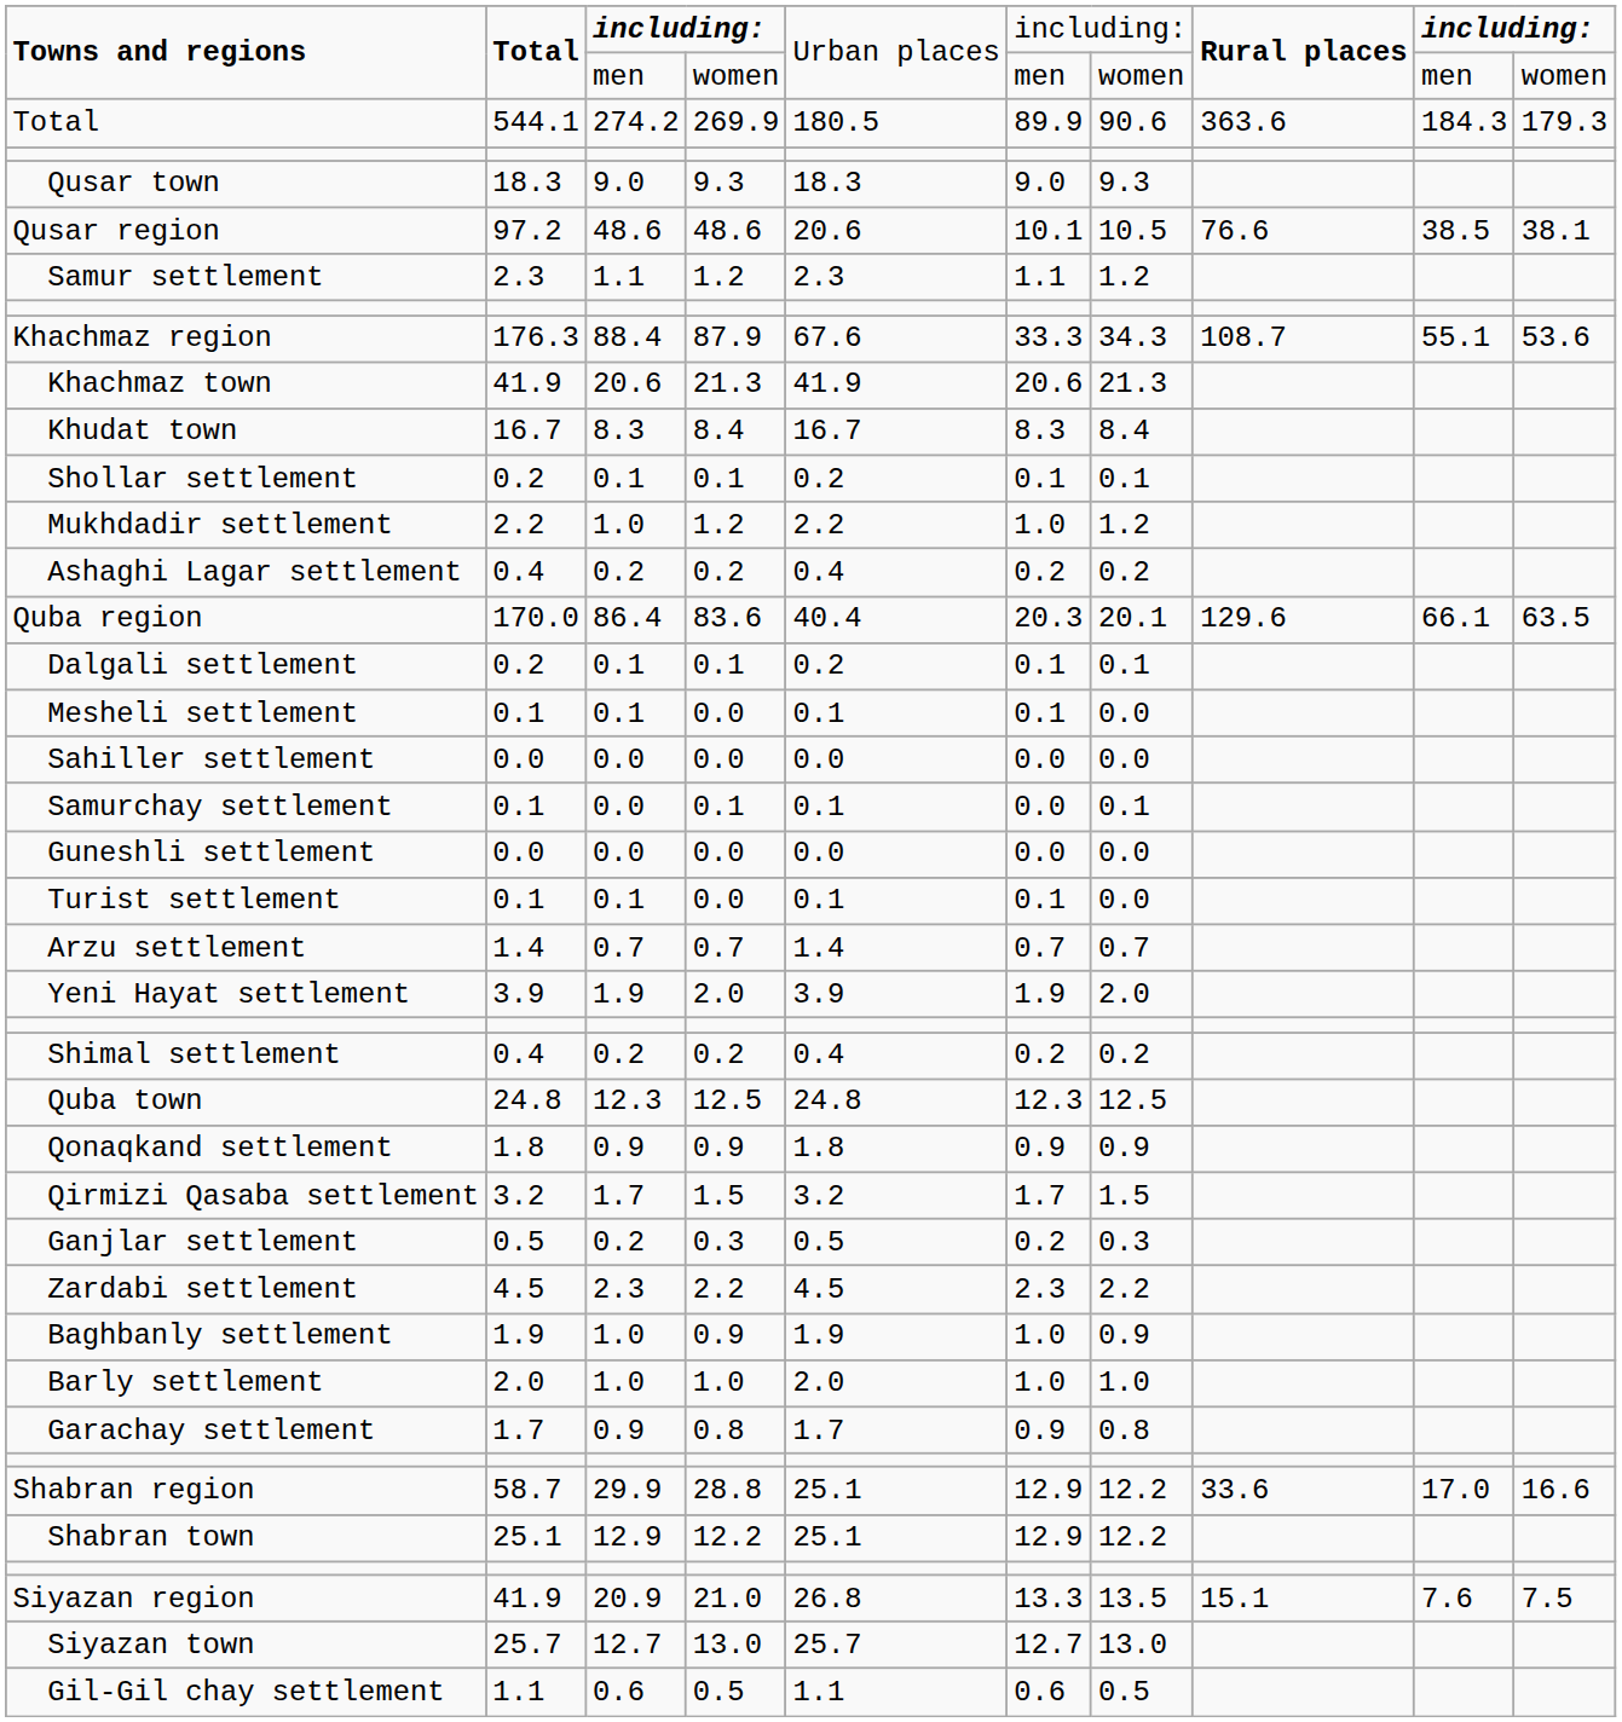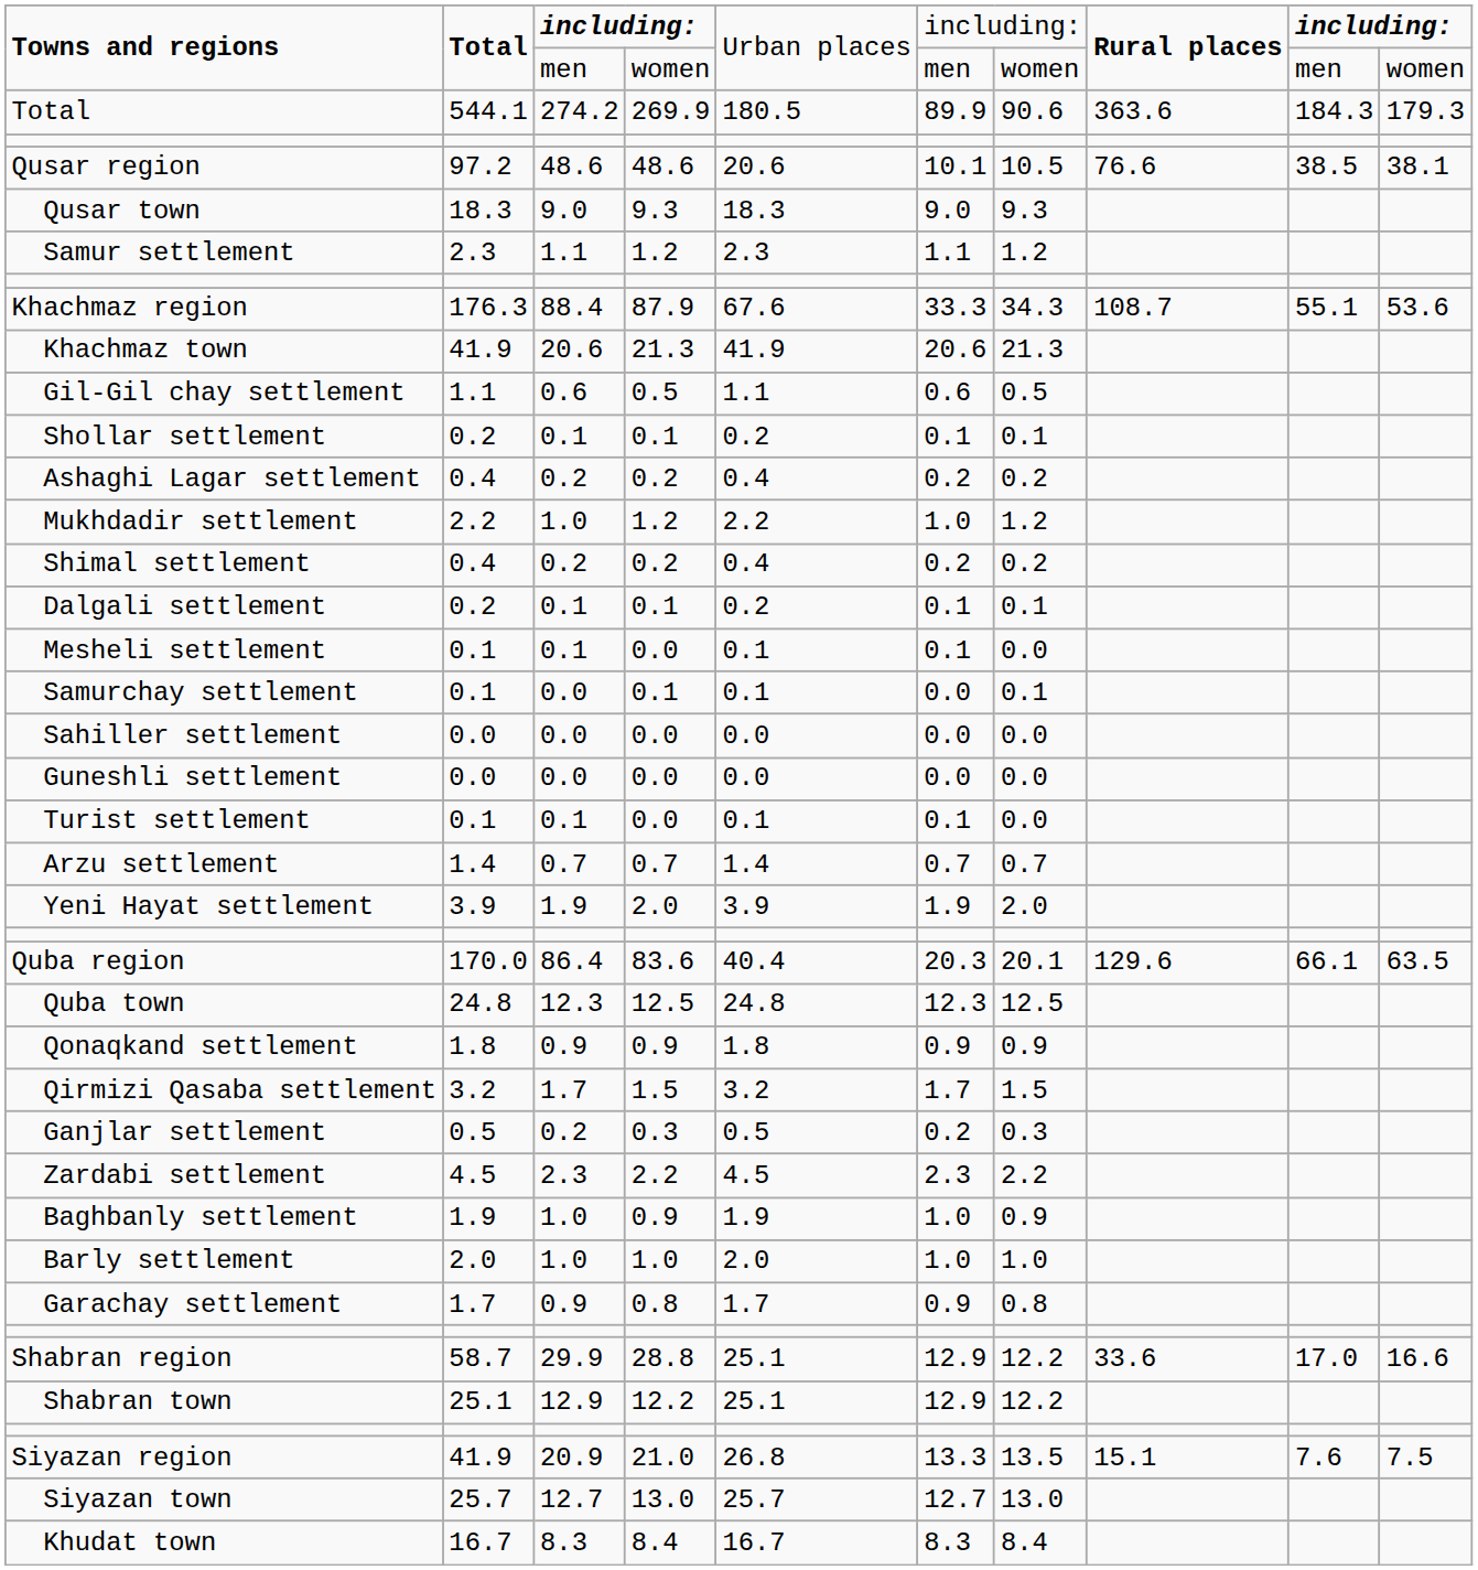 <table class="wikitable">
 <tr>
 <td rowspan="2"><strong>Towns  and regions</strong></td>
 <td rowspan="2"><strong>Total</strong></td>
 <td colspan="2"><strong><em>including<em>:<strong></td>
 <td rowspan="2"></strong>Urban  places<strong></td>
 <td colspan="2"></em></strong>including</em>:</strong></td>
 <td rowspan="2"><strong>Rural  places</strong></td>
 <td colspan="2"><strong><em>including<em>:<strong></td>
 </tr>
 <tr>
 <td></strong>men<strong></td>
 <td></strong>women<strong></td>
 <td></strong>men<strong></td>
 <td></strong>women<strong></td>
 <td></strong>men<strong></td>
 <td></strong>women<strong></td>
 </tr>
 <tr>
 <td></strong>Total<strong></td>
 <td></strong>544.1<strong></td>
 <td></strong>274.2<strong></td>
 <td></strong>269.9<strong></td>
 <td></strong>180.5<strong></td>
 <td></strong>89.9<strong></td>
 <td></strong>90.6<strong></td>
 <td></strong>363.6<strong></td>
 <td></strong>184.3<strong></td>
 <td></strong>179.3<strong></td>
 </tr>
 <tr>
 <td></td>
 <td></td>
 <td></td>
 <td></td>
 <td></td>
 <td></td>
 <td></td>
 <td></td>
 <td></td>
 <td></td>
 </tr>
 <tr>
+<td></strong>Qusar region<strong></td>
+<td></strong>97.2<strong></td>
+<td></strong>48.6<strong></td>
+<td></strong>48.6<strong></td>
+<td></strong>20.6<strong></td>
+<td></strong>10.1<strong></td>
+<td></strong>10.5<strong></td>
+<td></strong>76.6<strong></td>
+<td></strong>38.5<strong></td>
+<td></strong>38.1<strong></td>
+</tr>
+<tr>
 <td>  Qusar town</td>
 <td>18.3</td>
 <td>9.0</td>
 <td>9.3</td>
 <td>18.3</td>
 <td>9.0</td>
 <td>9.3</td>
 <td></td>
 <td></td>
 <td></td>
-</tr>
-<tr>
-<td></strong>Qusar region<strong></td>
-<td></strong>97.2<strong></td>
-<td></strong>48.6<strong></td>
-<td></strong>48.6<strong></td>
-<td></strong>20.6<strong></td>
-<td></strong>10.1<strong></td>
-<td></strong>10.5<strong></td>
-<td></strong>76.6<strong></td>
-<td></strong>38.5<strong></td>
-<td></strong>38.1<strong></td>
 </tr>
 <tr>
 <td>  Samur settlement</td>
 <td>2.3</td>
 <td>1.1</td>
 <td>1.2</td>
 <td>2.3</td>
 <td>1.1</td>
 <td>1.2</td>
 <td></td>
 <td></td>
 <td></td>
 </tr>
 <tr>
 <td></td>
 <td></td>
 <td></td>
 <td></td>
 <td></td>
 <td></td>
 <td></td>
 <td></td>
 <td></td>
 <td></td>
 </tr>
 <tr>
 <td></strong>Khachmaz region<strong></td>
 <td></strong>176.3<strong></td>
 <td></strong>88.4<strong></td>
 <td></strong>87.9<strong></td>
 <td></strong>67.6<strong></td>
 <td></strong>33.3<strong></td>
 <td></strong>34.3<strong></td>
 <td></strong>108.7<strong></td>
 <td></strong>55.1<strong></td>
 <td></strong>53.6<strong></td>
 </tr>
 <tr>
 <td>  Khachmaz town</td>
 <td>41.9</td>
 <td>20.6</td>
 <td>21.3</td>
 <td>41.9</td>
 <td>20.6</td>
 <td>21.3</td>
 <td></td>
 <td></td>
 <td></td>
 </tr>
 <tr>
-<td>  Khudat town</td>
-<td>16.7</td>
-<td>8.3</td>
-<td>8.4</td>
-<td>16.7</td>
-<td>8.3</td>
-<td>8.4</td>
+<td>  Gil-Gil chay settlement</td>
+<td>1.1</td>
+<td>0.6</td>
+<td>0.5</td>
+<td>1.1</td>
+<td>0.6</td>
+<td>0.5</td>
 <td></td>
 <td></td>
 <td></td>
 </tr>
 <tr>
 <td>  Shollar settlement</td>
 <td>0.2</td>
 <td>0.1</td>
 <td>0.1</td>
 <td>0.2</td>
 <td>0.1</td>
 <td>0.1</td>
 <td></td>
 <td></td>
 <td></td>
 </tr>
 <tr>
+<td>  Ashaghi Lagar settlement</td>
+<td>0.4</td>
+<td>0.2</td>
+<td>0.2</td>
+<td>0.4</td>
+<td>0.2</td>
+<td>0.2</td>
+<td></td>
+<td></td>
+<td></td>
+</tr>
+<tr>
 <td>  Mukhdadir settlement</td>
 <td>2.2</td>
 <td>1.0</td>
 <td>1.2</td>
 <td>2.2</td>
 <td>1.0</td>
 <td>1.2</td>
 <td></td>
 <td></td>
 <td></td>
 </tr>
 <tr>
-<td>  Ashaghi Lagar settlement</td>
+<td>  Shimal settlement</td>
 <td>0.4</td>
 <td>0.2</td>
 <td>0.2</td>
 <td>0.4</td>
 <td>0.2</td>
 <td>0.2</td>
 <td></td>
 <td></td>
 <td></td>
-</tr>
-<tr>
-<td></strong>Quba region<strong></td>
-<td></strong>170.0<strong></td>
-<td></strong>86.4<strong></td>
-<td></strong>83.6<strong></td>
-<td></strong>40.4<strong></td>
-<td></strong>20.3<strong></td>
-<td></strong>20.1<strong></td>
-<td></strong>129.6<strong></td>
-<td></strong>66.1<strong></td>
-<td></strong>63.5<strong></td>
 </tr>
 <tr>
 <td>  Dalgali settlement</td>
 <td>0.2</td>
 <td>0.1</td>
 <td>0.1</td>
 <td>0.2</td>
 <td>0.1</td>
 <td>0.1</td>
 <td></td>
 <td></td>
 <td></td>
 </tr>
 <tr>
 <td>  Mesheli settlement</td>
 <td>0.1</td>
 <td>0.1</td>
 <td>0.0</td>
 <td>0.1</td>
 <td>0.1</td>
 <td>0.0</td>
 <td></td>
 <td></td>
 <td></td>
 </tr>
 <tr>
+<td>  Samurchay settlement</td>
+<td>0.1</td>
+<td>0.0</td>
+<td>0.1</td>
+<td>0.1</td>
+<td>0.0</td>
+<td>0.1</td>
+<td></td>
+<td></td>
+<td></td>
+</tr>
+<tr>
 <td>  Sahiller settlement</td>
 <td>0.0</td>
 <td>0.0</td>
 <td>0.0</td>
 <td>0.0</td>
 <td>0.0</td>
 <td>0.0</td>
-<td></td>
-<td></td>
-<td></td>
-</tr>
-<tr>
-<td>  Samurchay settlement</td>
-<td>0.1</td>
-<td>0.0</td>
-<td>0.1</td>
-<td>0.1</td>
-<td>0.0</td>
-<td>0.1</td>
 <td></td>
 <td></td>
 <td></td>
 </tr>
 <tr>
 <td>  Guneshli settlement</td>
 <td>0.0</td>
 <td>0.0</td>
 <td>0.0</td>
 <td>0.0</td>
 <td>0.0</td>
 <td>0.0</td>
 <td></td>
 <td></td>
 <td></td>
 </tr>
 <tr>
 <td>  Turist settlement</td>
 <td>0.1</td>
 <td>0.1</td>
 <td>0.0</td>
 <td>0.1</td>
 <td>0.1</td>
 <td>0.0</td>
 <td></td>
 <td></td>
 <td></td>
 </tr>
 <tr>
 <td>  Arzu settlement</td>
 <td>1.4</td>
 <td>0.7</td>
 <td>0.7</td>
 <td>1.4</td>
 <td>0.7</td>
 <td>0.7</td>
 <td></td>
 <td></td>
 <td></td>
 </tr>
 <tr>
 <td>  Yeni Hayat settlement</td>
 <td>3.9</td>
 <td>1.9</td>
 <td>2.0</td>
 <td>3.9</td>
 <td>1.9</td>
 <td>2.0</td>
 <td></td>
 <td></td>
 <td></td>
 </tr>
 <tr>
 <td></td>
 <td></td>
 <td></td>
 <td></td>
 <td></td>
 <td></td>
 <td></td>
 <td></td>
 <td></td>
 <td></td>
 </tr>
 <tr>
-<td>  Shimal settlement</td>
-<td>0.4</td>
-<td>0.2</td>
-<td>0.2</td>
-<td>0.4</td>
-<td>0.2</td>
-<td>0.2</td>
-<td></td>
-<td></td>
-<td></td>
+<td></strong>Quba region<strong></td>
+<td></strong>170.0<strong></td>
+<td></strong>86.4<strong></td>
+<td></strong>83.6<strong></td>
+<td></strong>40.4<strong></td>
+<td></strong>20.3<strong></td>
+<td></strong>20.1<strong></td>
+<td></strong>129.6<strong></td>
+<td></strong>66.1<strong></td>
+<td></strong>63.5<strong></td>
 </tr>
 <tr>
 <td>  Quba town</td>
 <td>24.8</td>
 <td>12.3</td>
 <td>12.5</td>
 <td>24.8</td>
 <td>12.3</td>
 <td>12.5</td>
 <td></td>
 <td></td>
 <td></td>
 </tr>
 <tr>
 <td>  Qonaqkand settlement</td>
 <td>1.8</td>
 <td>0.9</td>
 <td>0.9</td>
 <td>1.8</td>
 <td>0.9</td>
 <td>0.9</td>
 <td></td>
 <td></td>
 <td></td>
 </tr>
 <tr>
 <td>  Qirmizi Qasaba settlement</td>
 <td>3.2</td>
 <td>1.7</td>
 <td>1.5</td>
 <td>3.2</td>
 <td>1.7</td>
 <td>1.5</td>
 <td></td>
 <td></td>
 <td></td>
 </tr>
 <tr>
 <td>  Ganjlar settlement</td>
 <td>0.5</td>
 <td>0.2</td>
 <td>0.3</td>
 <td>0.5</td>
 <td>0.2</td>
 <td>0.3</td>
 <td></td>
 <td></td>
 <td></td>
 </tr>
 <tr>
 <td>  Zardabi settlement</td>
 <td>4.5</td>
 <td>2.3</td>
 <td>2.2</td>
 <td>4.5</td>
 <td>2.3</td>
 <td>2.2</td>
 <td></td>
 <td></td>
 <td></td>
 </tr>
 <tr>
 <td>  Baghbanly settlement</td>
 <td>1.9</td>
 <td>1.0</td>
 <td>0.9</td>
 <td>1.9</td>
 <td>1.0</td>
 <td>0.9</td>
 <td></td>
 <td></td>
 <td></td>
 </tr>
 <tr>
 <td>  Barly settlement</td>
 <td>2.0</td>
 <td>1.0</td>
 <td>1.0</td>
 <td>2.0</td>
 <td>1.0</td>
 <td>1.0</td>
 <td></td>
 <td></td>
 <td></td>
 </tr>
 <tr>
 <td>  Garachay settlement</td>
 <td>1.7</td>
 <td>0.9</td>
 <td>0.8</td>
 <td>1.7</td>
 <td>0.9</td>
 <td>0.8</td>
 <td></td>
 <td></td>
 <td></td>
 </tr>
 <tr>
 <td></td>
 <td></td>
 <td></td>
 <td></td>
 <td></td>
 <td></td>
 <td></td>
 <td></td>
 <td></td>
 <td></td>
 </tr>
 <tr>
 <td></strong>Shabran region<strong></td>
 <td></strong>58.7<strong></td>
 <td></strong>29.9<strong></td>
 <td></strong>28.8<strong></td>
 <td></strong>25.1<strong></td>
 <td></strong>12.9<strong></td>
 <td></strong>12.2<strong></td>
 <td></strong>33.6<strong></td>
 <td></strong>17.0<strong></td>
 <td></strong>16.6<strong></td>
 </tr>
 <tr>
 <td>  Shabran town</td>
 <td>25.1</td>
 <td>12.9</td>
 <td>12.2</td>
 <td>25.1</td>
 <td>12.9</td>
 <td>12.2</td>
 <td></td>
 <td></td>
 <td></td>
 </tr>
 <tr>
 <td></td>
 <td></td>
 <td></td>
 <td></td>
 <td></td>
 <td></td>
 <td></td>
 <td></td>
 <td></td>
 <td></td>
 </tr>
 <tr>
 <td></strong>Siyazan region<strong></td>
 <td></strong>41.9<strong></td>
 <td></strong>20.9<strong></td>
 <td></strong>21.0<strong></td>
 <td></strong>26.8<strong></td>
 <td></strong>13.3<strong></td>
 <td></strong>13.5<strong></td>
 <td></strong>15.1<strong></td>
 <td></strong>7.6<strong></td>
 <td></strong>7.5<strong></td>
 </tr>
 <tr>
 <td>  Siyazan town</td>
 <td>25.7</td>
 <td>12.7</td>
 <td>13.0</td>
 <td>25.7</td>
 <td>12.7</td>
 <td>13.0</td>
 <td></td>
 <td></td>
 <td></td>
 </tr>
 <tr>
-<td>  Gil-Gil chay settlement</td>
-<td>1.1</td>
-<td>0.6</td>
-<td>0.5</td>
-<td>1.1</td>
-<td>0.6</td>
-<td>0.5</td>
+<td>  Khudat town</td>
+<td>16.7</td>
+<td>8.3</td>
+<td>8.4</td>
+<td>16.7</td>
+<td>8.3</td>
+<td>8.4</td>
 <td></td>
 <td></td>
 <td></td>
 </tr>
 </table>
